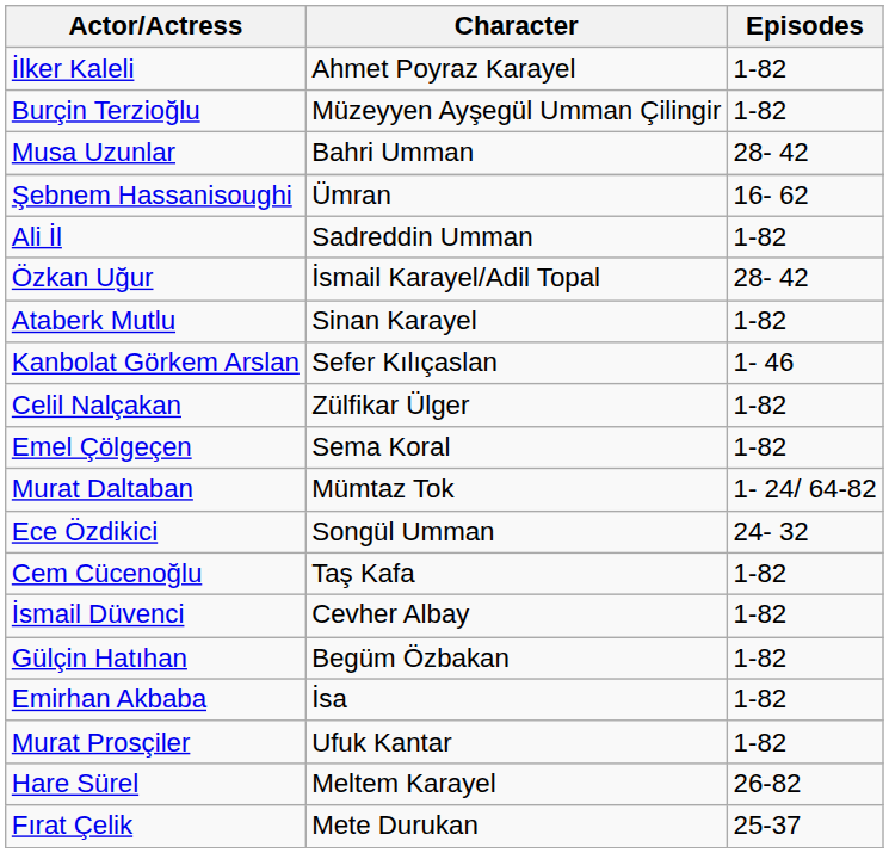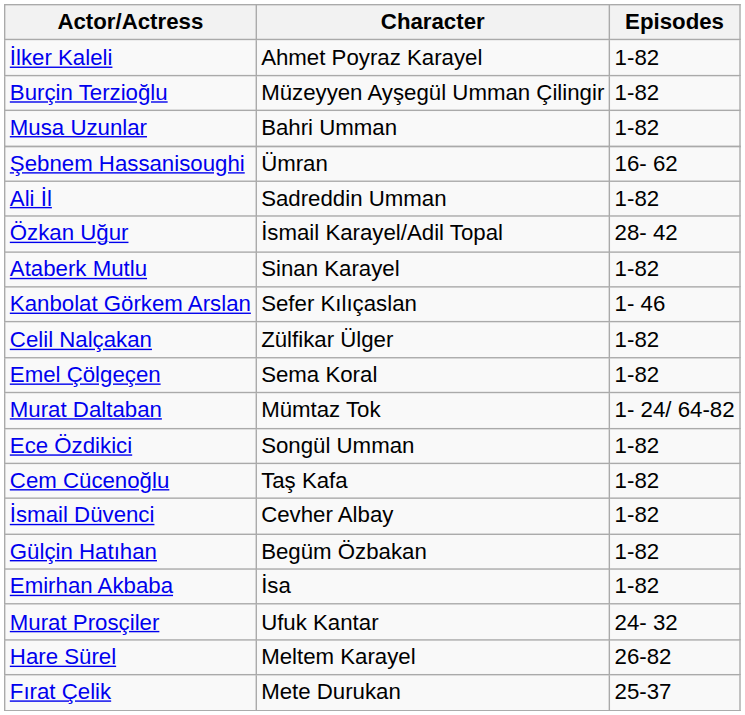 <table class="wikitable">
 <tr>
 <th>Actor/Actress</th>
 <th>Character</th>
 <th>Episodes</th>
 </tr>
 <tr>
 <td><a href='#'>İlker Kaleli</a></td>
 <td>Ahmet Poyraz Karayel</td>
 <td>1-82</td>
 </tr>
 <tr>
 <td><a href='#'>Burçin Terzioğlu</a></td>
 <td>Müzeyyen Ayşegül Umman Çilingir</td>
 <td>1-82</td>
 </tr>
 <tr>
 <td><a href='#'>Musa Uzunlar</a></td>
 <td>Bahri Umman</td>
-<td>28- 42</td>
+<td>1-82</td>
 </tr>
 <tr>
 </tr>
 <tr>
 </tr>
 <tr>
 <td><a href='#'>Şebnem Hassanisoughi</a></td>
 <td>Ümran</td>
 <td>16- 62</td>
 </tr>
 <tr>
 <td><a href='#'>Ali İl</a></td>
 <td>Sadreddin Umman</td>
 <td>1-82</td>
 </tr>
 <tr>
 <td><a href='#'>Özkan Uğur</a></td>
 <td>İsmail Karayel/Adil Topal</td>
 <td>28- 42</td>
 </tr>
 <tr>
 <td><a href='#'>Ataberk Mutlu</a></td>
 <td>Sinan Karayel</td>
 <td>1-82</td>
 </tr>
 <tr>
 <td><a href='#'>Kanbolat Görkem Arslan</a></td>
 <td>Sefer Kılıçaslan</td>
 <td>1- 46</td>
 </tr>
 <tr>
 <td><a href='#'>Celil Nalçakan</a></td>
 <td>Zülfikar Ülger</td>
 <td>1-82</td>
 </tr>
 <tr>
 <td><a href='#'>Emel Çölgeçen</a></td>
 <td>Sema Koral</td>
 <td>1-82</td>
 </tr>
 <tr>
 <td><a href='#'>Murat Daltaban</a></td>
 <td>Mümtaz Tok</td>
 <td>1- 24/ 64-82</td>
 </tr>
 <tr>
 <td><a href='#'>Ece Özdikici</a></td>
 <td>Songül Umman</td>
-<td>24- 32</td>
+<td>1-82</td>
 </tr>
 <tr>
 <td><a href='#'>Cem Cücenoğlu</a></td>
 <td>Taş Kafa</td>
 <td>1-82</td>
 </tr>
 <tr>
 <td><a href='#'>İsmail Düvenci</a></td>
 <td>Cevher Albay</td>
 <td>1-82</td>
 </tr>
 <tr>
 <td><a href='#'>Gülçin Hatıhan</a></td>
 <td>Begüm Özbakan</td>
 <td>1-82</td>
 </tr>
 <tr>
 <td><a href='#'>Emirhan Akbaba</a></td>
 <td>İsa</td>
 <td>1-82</td>
 </tr>
 <tr>
 <td><a href='#'>Murat Prosçiler</a></td>
 <td>Ufuk Kantar</td>
-<td>1-82</td>
+<td>24- 32</td>
 </tr>
 <tr>
 <td><a href='#'>Hare Sürel</a></td>
 <td>Meltem Karayel</td>
 <td>26-82</td>
 </tr>
 <tr>
 <td><a href='#'>Fırat Çelik</a></td>
 <td>Mete Durukan</td>
 <td>25-37</td>
 </tr>
 <tr>
 </tr>
 </table>
